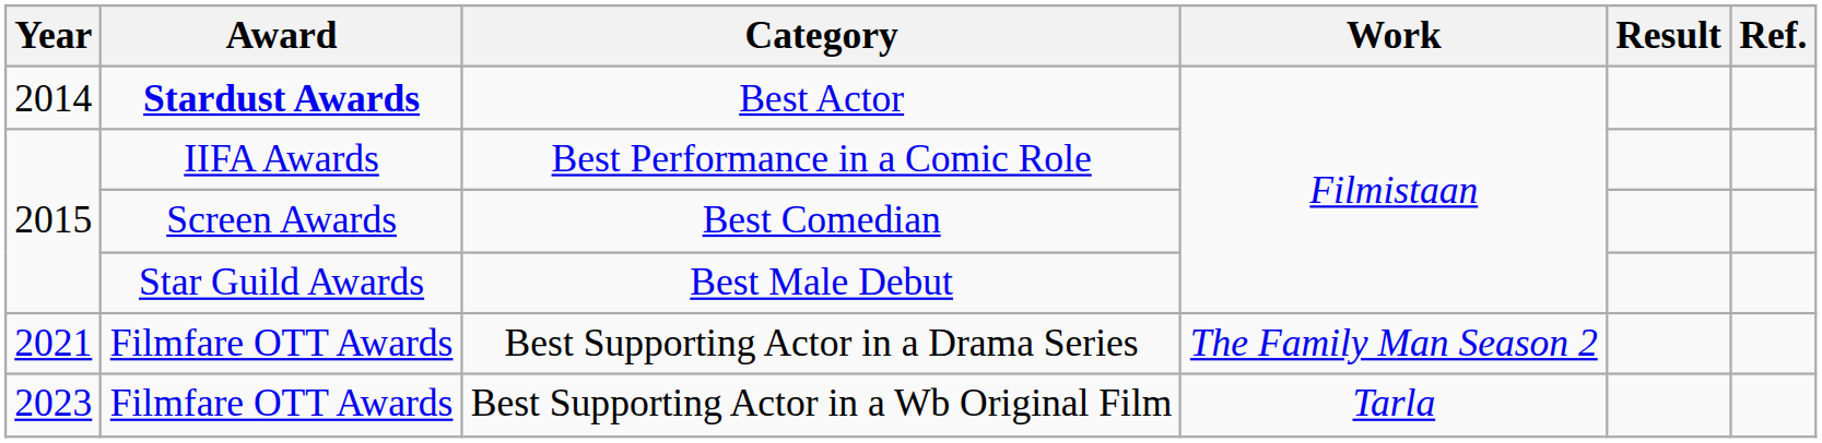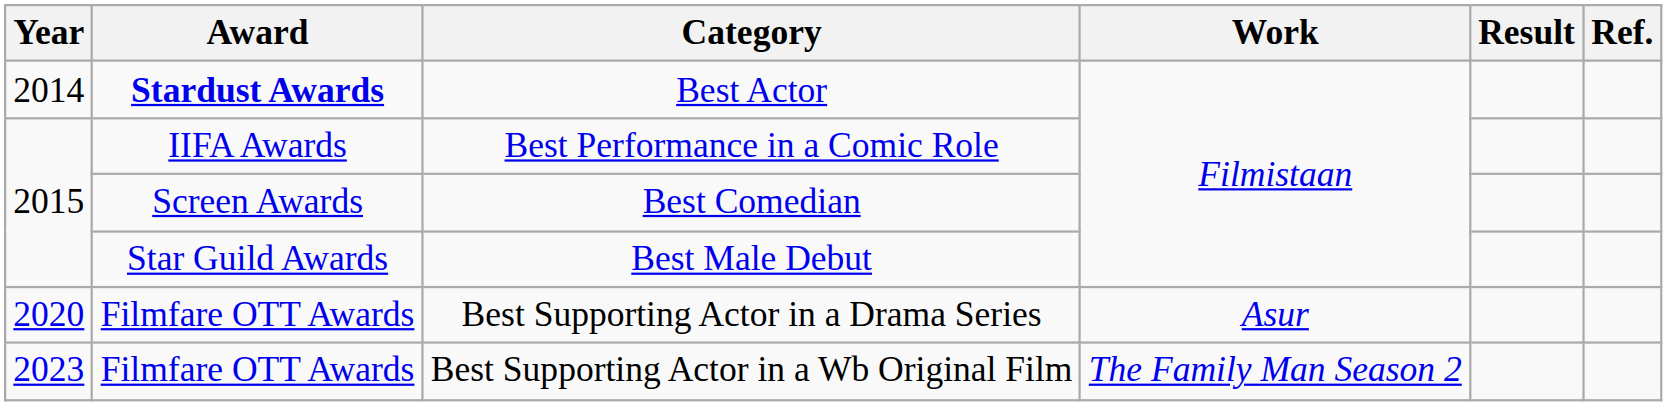 <table class="wikitable" style="text-align:center;">
 <tr>
 <th>Year</th>
 <th>Award</th>
 <th>Category</th>
 <th>Work</th>
 <th>Result</th>
 <th>Ref.</th>
 </tr>
 <tr>
 <td>2014</td>
 <td><strong><a href='#'>Stardust Awards</a></strong></td>
 <td><a href='#'>Best Actor</a></td>
 <td rowspan="4"><em><a href='#'>Filmistaan</a></em></td>
 <td></td>
 <td></td>
 </tr>
 <tr>
 <td rowspan="3">2015</td>
 <td><a href='#'>IIFA Awards</a></td>
 <td><a href='#'>Best Performance in a Comic Role</a></td>
 <td></td>
 <td></td>
 </tr>
 <tr>
 <td><a href='#'>Screen Awards</a></td>
 <td><a href='#'>Best Comedian</a></td>
 <td></td>
 <td></td>
 </tr>
 <tr>
 <td><a href='#'>Star Guild Awards</a></td>
 <td><a href='#'>Best Male Debut</a></td>
 <td></td>
 <td></td>
 </tr>
 <tr>
-<td><a href='#'>2021</a></td>
+<td><a href='#'>2020</a></td>
 <td><a href='#'>Filmfare OTT Awards</a></td>
 <td>Best Supporting Actor in a Drama Series</td>
-<td><em><a href='#'>The Family Man Season 2</a></em></td>
+<td><em><a href='#'>Asur</a></em></td>
 <td></td>
 <td></td>
 </tr>
 <tr>
 <td><a href='#'>2023</a></td>
 <td><a href='#'>Filmfare OTT Awards</a></td>
 <td>Best Supporting Actor in a Wb Original Film</td>
-<td><em><a href='#'>Tarla</a></em></td>
+<td><em><a href='#'>The Family Man Season 2</a></em></td>
 <td></td>
 <td></td>
 </tr>
 </table>
